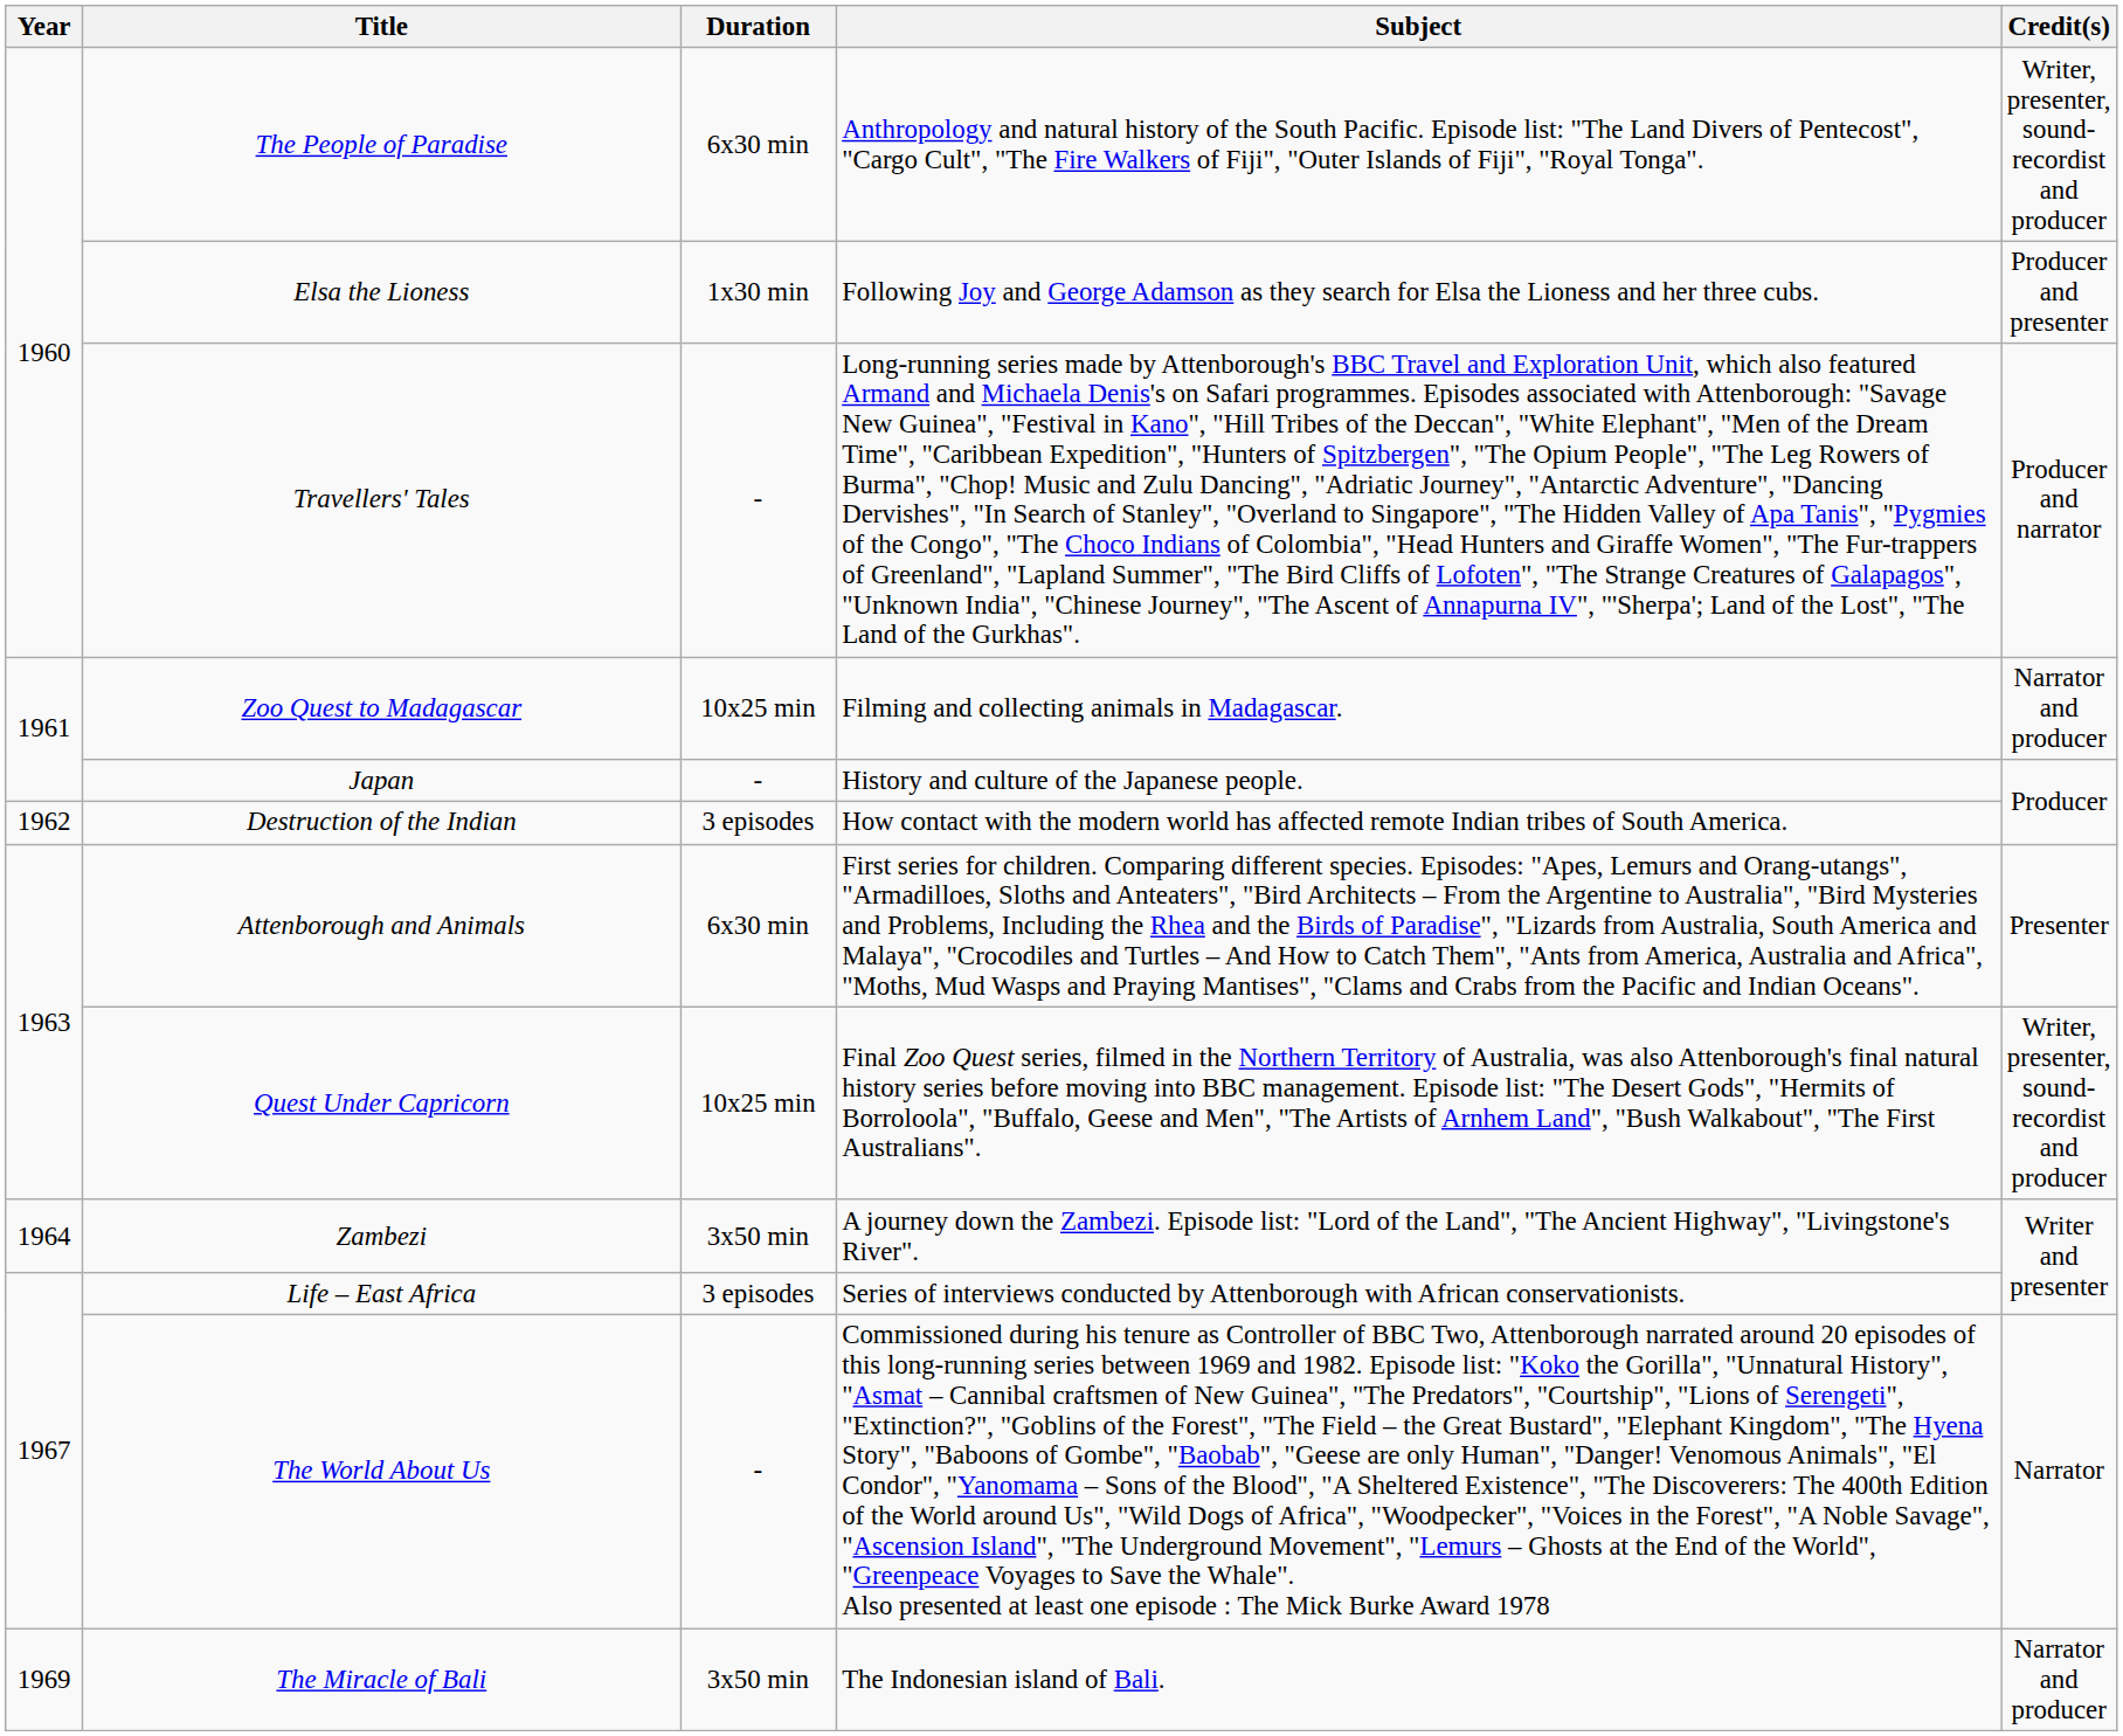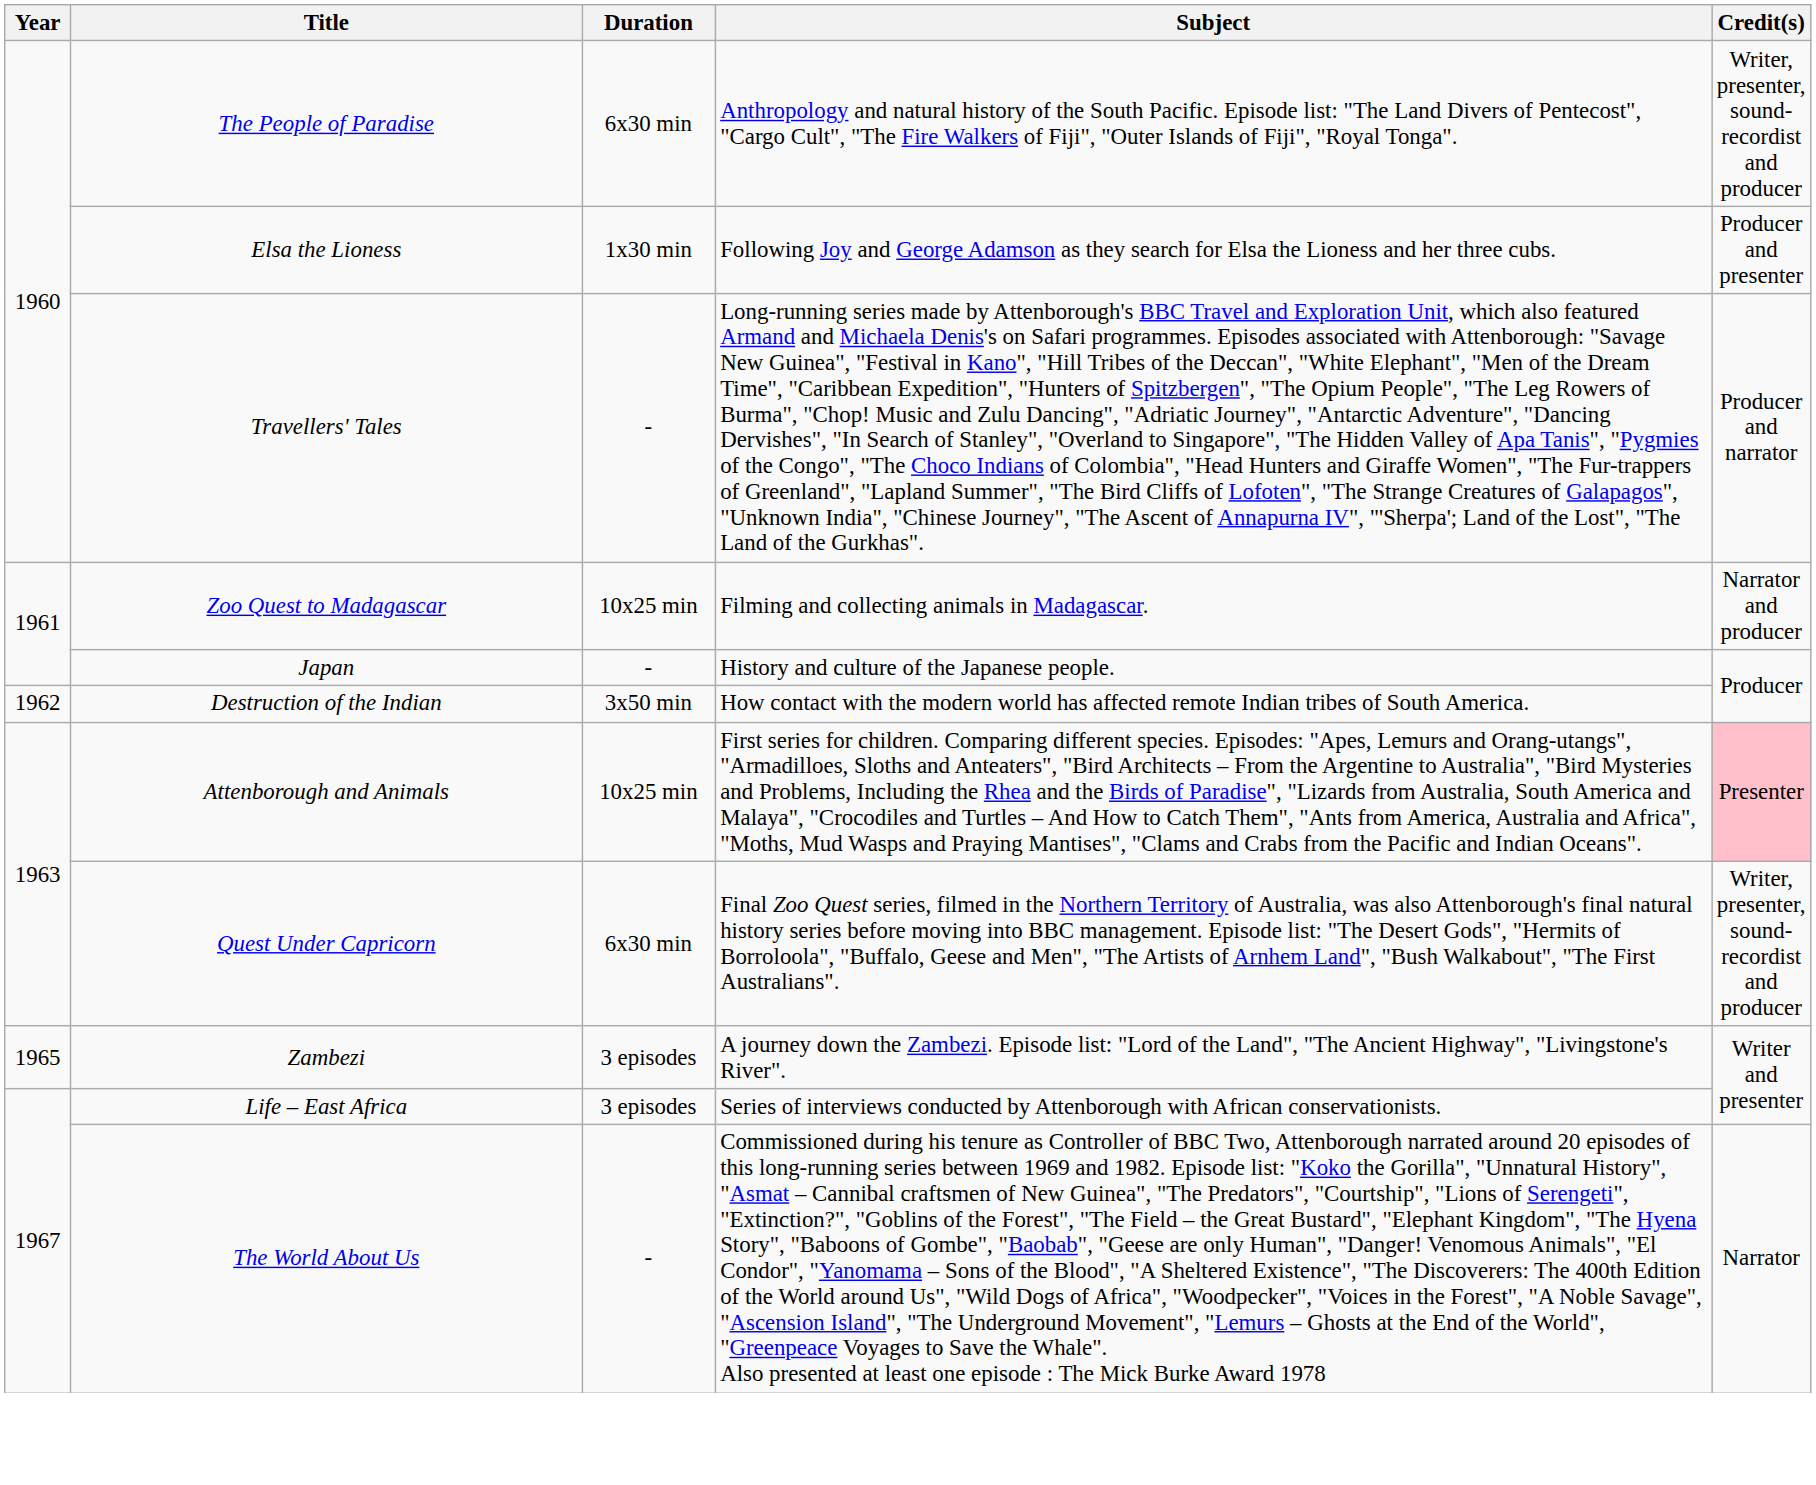 <table class="wikitable" style="text-align:center" width="100%">
 <tr>
 <th width="40">Year</th>
 <th width="400">Title</th>
 <th width="90">Duration</th>
 <th width="800">Subject</th>
 <th>Credit(s)</th>
 </tr>
 <tr>
 <td rowspan="3">1960</td>
 <td><em><a href='#'>The People of Paradise</a></em></td>
 <td>6x30 min</td>
 <td align="left"><a href='#'>Anthropology</a> and natural history of the South Pacific. Episode list: "The Land Divers of Pentecost", "Cargo Cult", "The <a href='#'>Fire Walkers</a> of Fiji", "Outer Islands of Fiji", "Royal Tonga".</td>
 <td>Writer, presenter, sound-recordist and producer</td>
 </tr>
 <tr>
 <td><em>Elsa the Lioness</em></td>
 <td>1x30 min</td>
 <td align="left">Following <a href='#'>Joy</a> and <a href='#'>George Adamson</a> as they search for Elsa the Lioness and her three cubs.</td>
 <td>Producer and presenter</td>
 </tr>
 <tr>
 <td><em>Travellers' Tales</em></td>
 <td>-</td>
 <td align="left">Long-running series made by Attenborough's <a href='#'>BBC Travel and Exploration Unit</a>, which also featured <a href='#'>Armand</a> and <a href='#'>Michaela Denis</a>'s on Safari programmes. Episodes associated with Attenborough: "Savage New Guinea", "Festival in <a href='#'>Kano</a>", "Hill Tribes of the Deccan", "White Elephant", "Men of the Dream Time", "Caribbean Expedition", "Hunters of <a href='#'>Spitzbergen</a>", "The Opium People", "The Leg Rowers of Burma", "Chop! Music and Zulu Dancing", "Adriatic Journey", "Antarctic Adventure", "Dancing Dervishes", "In Search of Stanley", "Overland to Singapore", "The Hidden Valley of <a href='#'>Apa Tanis</a>", "<a href='#'>Pygmies</a> of the Congo", "The <a href='#'>Choco Indians</a> of Colombia", "Head Hunters and Giraffe Women", "The Fur-trappers of Greenland", "Lapland Summer", "The Bird Cliffs of <a href='#'>Lofoten</a>", "The Strange Creatures of <a href='#'>Galapagos</a>", "Unknown India", "Chinese Journey", "The Ascent of <a href='#'>Annapurna IV</a>", "'Sherpa'; Land of the Lost", "The Land of the Gurkhas".</td>
 <td>Producer and narrator</td>
 </tr>
 <tr>
 <td rowspan="2">1961</td>
 <td><em><a href='#'>Zoo Quest to Madagascar</a></em></td>
 <td>10x25 min</td>
 <td align="left">Filming and collecting animals in <a href='#'>Madagascar</a>.</td>
 <td>Narrator and producer</td>
 </tr>
 <tr>
 <td><em>Japan</em></td>
 <td>-</td>
 <td align="left">History and culture of the Japanese people.</td>
 <td rowspan="2">Producer</td>
 </tr>
 <tr>
 <td>1962</td>
 <td><em>Destruction of the Indian</em></td>
-<td>3 episodes</td>
+<td>3x50 min</td>
 <td align="left">How contact with the modern world has affected remote Indian tribes of South America.</td>
 </tr>
 <tr>
 <td rowspan="2">1963</td>
 <td><em>Attenborough and Animals</em></td>
-<td>6x30 min</td>
+<td>10x25 min</td>
 <td align="left">First series for children. Comparing different species. Episodes: "Apes, Lemurs and Orang-utangs", "Armadilloes, Sloths and Anteaters", "Bird Architects – From the Argentine to Australia", "Bird Mysteries and Problems, Including the <a href='#'>Rhea</a> and the <a href='#'>Birds of Paradise</a>", "Lizards from Australia, South America and Malaya", "Crocodiles and Turtles – And How to Catch Them", "Ants from America, Australia and Africa", "Moths, Mud Wasps and Praying Mantises", "Clams and Crabs from the Pacific and Indian Oceans".</td>
-<td>Presenter</td>
+<td style="background: pink;">Presenter</td>
 </tr>
 <tr>
 <td><em><a href='#'>Quest Under Capricorn</a></em></td>
-<td>10x25 min</td>
+<td>6x30 min</td>
 <td align="left">Final <em>Zoo Quest</em> series, filmed in the <a href='#'>Northern Territory</a> of Australia, was also Attenborough's final natural history series before moving into BBC management. Episode list: "The Desert Gods", "Hermits of Borroloola", "Buffalo, Geese and Men", "The Artists of <a href='#'>Arnhem Land</a>", "Bush Walkabout", "The First Australians".</td>
 <td>Writer, presenter, sound-recordist and producer</td>
 </tr>
 <tr>
-<td>1964</td>
+<td>1965</td>
 <td><em>Zambezi</em></td>
-<td>3x50 min</td>
+<td>3 episodes</td>
 <td align="left">A journey down the <a href='#'>Zambezi</a>. Episode list: "Lord of the Land", "The Ancient Highway", "Livingstone's River".</td>
 <td rowspan="2">Writer and presenter</td>
 </tr>
 <tr>
 <td rowspan="2">1967</td>
 <td><em>Life – East Africa</em></td>
 <td>3 episodes</td>
 <td align="left">Series of interviews conducted by Attenborough with African conservationists.</td>
 </tr>
 <tr>
 <td><em><a href='#'>The World About Us</a></em></td>
 <td>-</td>
 <td align="left">Commissioned during his tenure as Controller of BBC Two, Attenborough narrated around 20 episodes of this long-running series between 1969 and 1982. Episode list: "<a href='#'>Koko</a> the Gorilla", "Unnatural History", "<a href='#'>Asmat</a> – Cannibal craftsmen of New Guinea", "The Predators", "Courtship", "Lions of <a href='#'>Serengeti</a>", "Extinction?", "Goblins of the Forest", "The Field – the Great Bustard", "Elephant Kingdom", "The <a href='#'>Hyena</a> Story", "Baboons of Gombe", "<a href='#'>Baobab</a>", "Geese are only Human", "Danger! Venomous Animals", "El Condor", "<a href='#'>Yanomama</a> – Sons of the Blood", "A Sheltered Existence", "The Discoverers: The 400th Edition of the World around Us", "Wild Dogs of Africa", "Woodpecker", "Voices in the Forest", "A Noble Savage", "<a href='#'>Ascension Island</a>", "The Underground Movement", "<a href='#'>Lemurs</a> – Ghosts at the End of the World", "<a href='#'>Greenpeace</a> Voyages to Save the Whale".<br>Also presented at least one episode : The Mick Burke Award 1978</td>
 <td>Narrator</td>
 </tr>
-<tr>
-<td>1969</td>
-<td><em><a href='#'>The Miracle of Bali</a></em></td>
-<td>3x50 min</td>
-<td align="left">The Indonesian island of <a href='#'>Bali</a>.</td>
-<td>Narrator and producer</td>
-</tr>
 </table>
